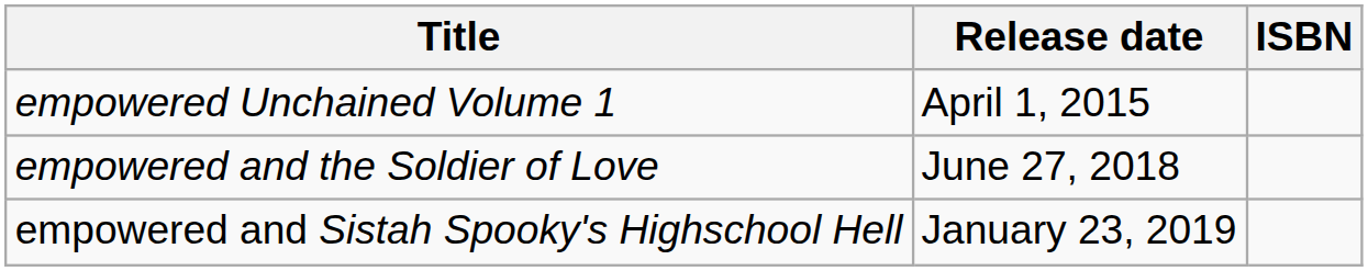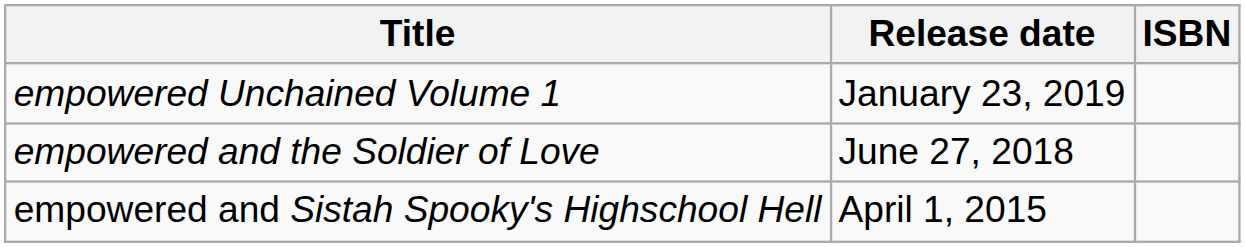 <table class="wikitable">
 <tr>
 <th>Title</th>
 <th>Release date</th>
 <th>ISBN</th>
 </tr>
 <tr>
 <td><em>empowered Unchained Volume 1</em></td>
-<td>April 1, 2015</td>
+<td>January 23, 2019</td>
 <td></td>
 </tr>
 <tr>
 <td><em>empowered and the Soldier of Love</em></td>
 <td>June 27, 2018</td>
 <td></td>
 </tr>
 <tr>
 <td>empowered and <em>Sistah Spooky's Highschool Hell</em></td>
-<td>January 23, 2019</td>
+<td>April 1, 2015</td>
 <td></td>
 </tr>
 </table>
